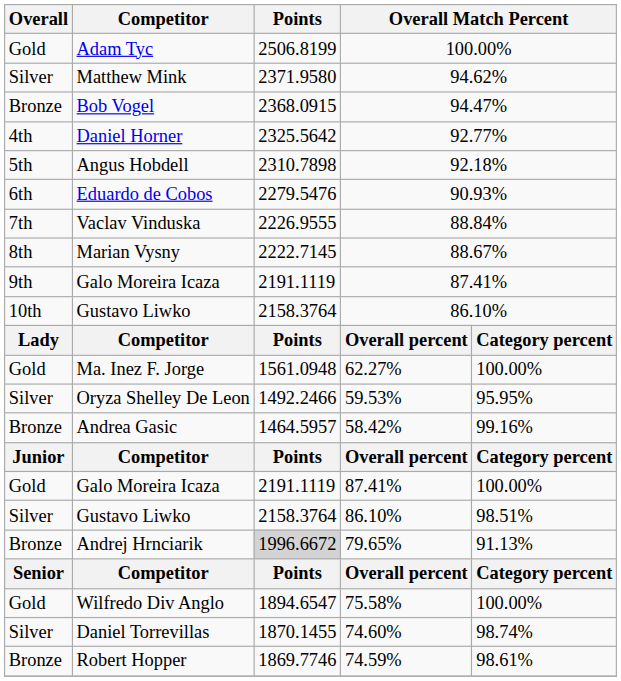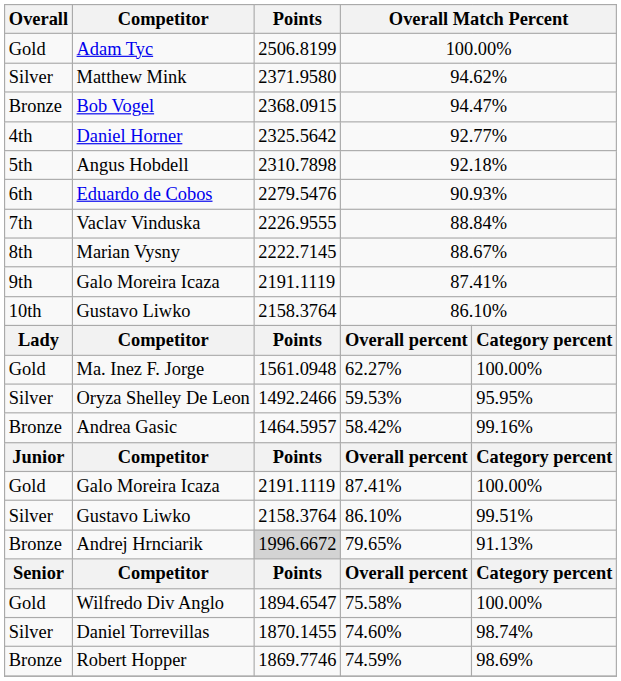 <table class="wikitable sortable" style="text-align: left;">
 <tr>
 <th>Overall</th>
 <th>Competitor</th>
 <th>Points</th>
 <th colspan="2">Overall Match Percent</th>
 </tr>
 <tr>
 <td> Gold</td>
 <td><a href='#'>Adam Tyc</a></td>
 <td>2506.8199</td>
 <td colspan="2" style="text-align: center;">100.00%</td>
 </tr>
 <tr>
 <td> Silver</td>
 <td>Matthew Mink</td>
 <td>2371.9580</td>
 <td colspan="2" style="text-align: center;">94.62%</td>
 </tr>
 <tr>
 <td> Bronze</td>
 <td><a href='#'>Bob Vogel</a></td>
 <td>2368.0915</td>
 <td colspan="2" style="text-align: center;">94.47%</td>
 </tr>
 <tr>
 <td>4th</td>
 <td><a href='#'>Daniel Horner</a></td>
 <td>2325.5642</td>
 <td colspan="2" style="text-align: center;">92.77%</td>
 </tr>
 <tr>
 <td>5th</td>
 <td>Angus Hobdell</td>
 <td>2310.7898</td>
 <td colspan="2" style="text-align: center;">92.18%</td>
 </tr>
 <tr>
 <td>6th</td>
 <td><a href='#'>Eduardo de Cobos</a></td>
 <td>2279.5476</td>
 <td colspan="2" style="text-align: center;">90.93%</td>
 </tr>
 <tr>
 <td>7th</td>
 <td>Vaclav Vinduska</td>
 <td>2226.9555</td>
 <td colspan="2" style="text-align: center;">88.84%</td>
 </tr>
 <tr>
 <td>8th</td>
 <td>Marian Vysny</td>
 <td>2222.7145</td>
 <td colspan="2" style="text-align: center;">88.67%</td>
 </tr>
 <tr>
 <td>9th</td>
 <td>Galo Moreira Icaza</td>
 <td>2191.1119</td>
 <td colspan="2" style="text-align: center;">87.41%</td>
 </tr>
 <tr>
 <td>10th</td>
 <td>Gustavo Liwko</td>
 <td>2158.3764</td>
 <td colspan="2" style="text-align: center;">86.10%</td>
 </tr>
 <tr>
 <th>Lady</th>
 <th>Competitor</th>
 <th>Points</th>
 <th>Overall percent</th>
 <th>Category percent</th>
 </tr>
 <tr>
 <td> Gold</td>
 <td>Ma. Inez F. Jorge</td>
 <td>1561.0948</td>
 <td>62.27%</td>
 <td>100.00%</td>
 </tr>
 <tr>
 <td> Silver</td>
 <td>Oryza Shelley De Leon</td>
 <td>1492.2466</td>
 <td>59.53%</td>
 <td>95.95%</td>
 </tr>
 <tr>
 <td> Bronze</td>
 <td>Andrea Gasic</td>
 <td>1464.5957</td>
 <td>58.42%</td>
 <td>99.16%</td>
 </tr>
 <tr>
 <th>Junior</th>
 <th>Competitor</th>
 <th>Points</th>
 <th>Overall percent</th>
 <th>Category percent</th>
 </tr>
 <tr>
 <td> Gold</td>
 <td>Galo Moreira Icaza</td>
 <td>2191.1119</td>
 <td>87.41%</td>
 <td>100.00%</td>
 </tr>
 <tr>
 <td> Silver</td>
 <td>Gustavo Liwko</td>
 <td>2158.3764</td>
 <td>86.10%</td>
-<td>98.51%</td>
+<td>99.51%</td>
 </tr>
 <tr>
 <td> Bronze</td>
 <td>Andrej Hrnciarik</td>
 <td style="background: lightgrey;">1996.6672</td>
 <td>79.65%</td>
 <td>91.13%</td>
 </tr>
 <tr>
 <th>Senior</th>
 <th>Competitor</th>
 <th>Points</th>
 <th>Overall percent</th>
 <th>Category percent</th>
 </tr>
 <tr>
 <td> Gold</td>
 <td>Wilfredo Div Anglo</td>
 <td>1894.6547</td>
 <td>75.58%</td>
 <td>100.00%</td>
 </tr>
 <tr>
 <td> Silver</td>
 <td>Daniel Torrevillas</td>
 <td>1870.1455</td>
 <td>74.60%</td>
 <td>98.74%</td>
 </tr>
 <tr>
 <td> Bronze</td>
 <td>Robert Hopper</td>
 <td>1869.7746</td>
 <td>74.59%</td>
-<td>98.61%</td>
+<td>98.69%</td>
 </tr>
 <tr>
 </tr>
 </table>
